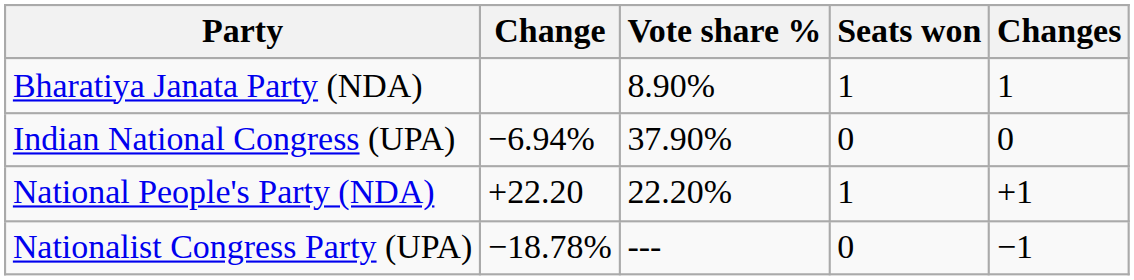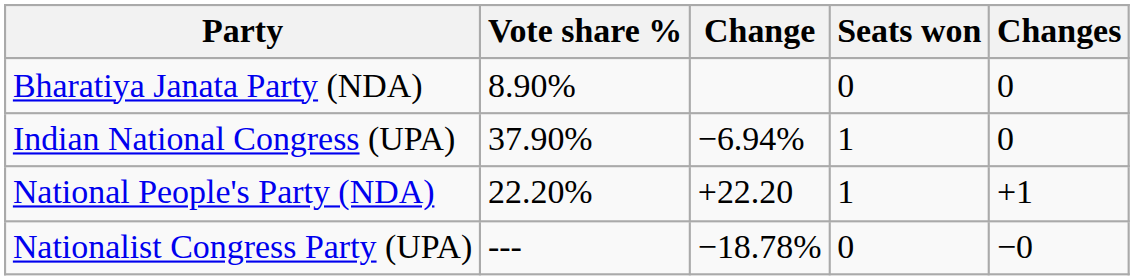 <table class="wikitable sortable">
 <tr>
 <th>Party</th>
+<th>Vote share %</th>
 <th>Change</th>
-<th>Vote share %</th>
 <th>Seats won</th>
 <th>Changes</th>
 </tr>
 <tr>
 <td><a href='#'>Bharatiya Janata Party</a> (NDA)</td>
+<td>8.90%</td>
 <td></td>
-<td>8.90%</td>
-<td>1</td>
-<td>1</td>
-</tr>
-<tr>
-<td><a href='#'>Indian National Congress</a> (UPA)</td>
-<td>−6.94%</td>
-<td>37.90%</td>
 <td>0</td>
 <td>0</td>
 </tr>
 <tr>
+<td><a href='#'>Indian National Congress</a> (UPA)</td>
+<td>37.90%</td>
+<td>−6.94%</td>
+<td>1</td>
+<td>0</td>
+</tr>
+<tr>
 <td><a href='#'>National People's Party (NDA)</a></td>
+<td>22.20%</td>
 <td>+22.20</td>
-<td>22.20%</td>
 <td>1</td>
 <td>+1</td>
 </tr>
 <tr>
 <td><a href='#'>Nationalist Congress Party</a> (UPA)</td>
+<td>---</td>
 <td>−18.78%</td>
-<td>---</td>
 <td>0</td>
-<td>−1</td>
+<td>−0</td>
 </tr>
 </table>
